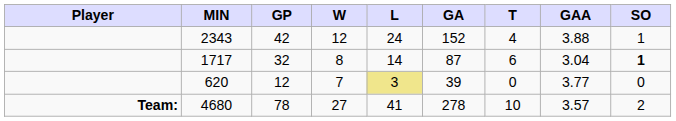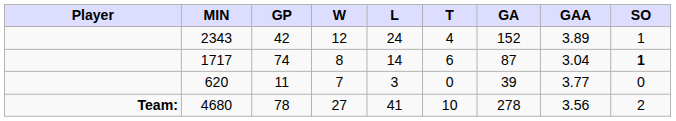 <table style="width:60%;" class="wikitable sortable">
 <tr>
 <th style="background:#ddf; width:10%;">Player</th>
 <th style="width:3%; background:#ddf;" title="Minutes played">MIN</th>
 <th style="width:3%; background:#ddf;" title="Games played in">GP</th>
 <th style="width:3%; background:#ddf;" title="Games played in">W</th>
 <th style="width:3%; background:#ddf;" title="Games played in">L</th>
+<th style="width:3%; background:#ddf;" title="Ties">T</th>
 <th style="width:3%; background:#ddf;" title="Goals against">GA</th>
-<th style="width:3%; background:#ddf;" title="Ties">T</th>
 <th style="width:3%; background:#ddf;" title="Goals against average">GAA</th>
 <th style="width:3%; background:#ddf;" title="Shut-outs">SO</th>
 </tr>
 <tr style="text-align:center;">
 <td style="text-align:right;"></td>
 <td>2343</td>
 <td>42</td>
 <td>12</td>
 <td>24</td>
+<td>4</td>
 <td>152</td>
-<td>4</td>
-<td>3.88</td>
+<td>3.89</td>
 <td>1</td>
 </tr>
 <tr style="text-align:center;">
 <td style="text-align:right;"></td>
 <td>1717</td>
-<td>32</td>
+<td>74</td>
 <td>8</td>
 <td>14</td>
+<td>6</td>
 <td>87</td>
-<td>6</td>
 <td>3.04</td>
 <td><strong>1</strong></td>
 </tr>
 <tr style="text-align:center;">
 <td style="text-align:right;"></td>
 <td>620</td>
-<td>12</td>
+<td>11</td>
 <td>7</td>
-<td style="background: khaki;">3</td>
+<td>3</td>
+<td>0</td>
 <td>39</td>
-<td>0</td>
 <td>3.77</td>
 <td>0</td>
 </tr>
 <tr style="text-align:center;">
 <td style="text-align:right;"><strong>Team:</strong></td>
 <td>4680</td>
 <td>78</td>
 <td>27</td>
 <td>41</td>
+<td>10</td>
 <td>278</td>
-<td>10</td>
-<td>3.57</td>
+<td>3.56</td>
 <td>2</td>
 </tr>
 </table>
